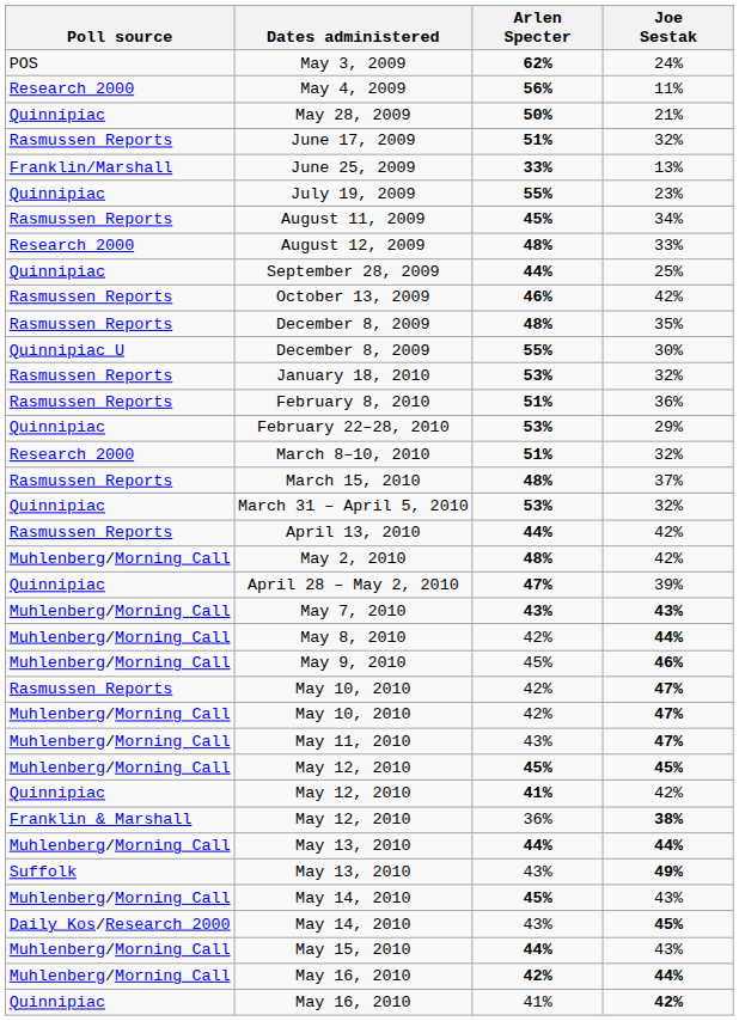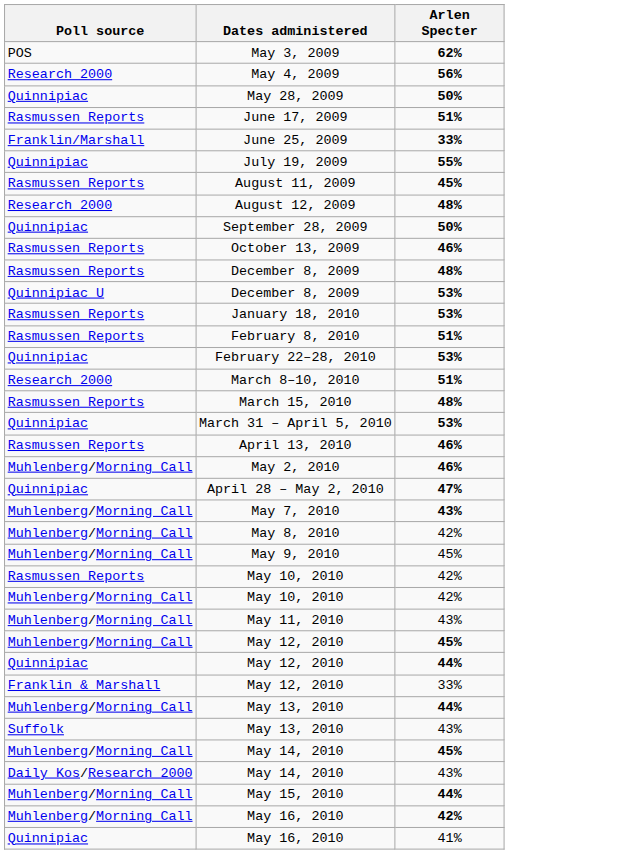 <table class="wikitable" style="text-align:center">
 <tr valign=bottom>
 <th>Poll source</th>
 <th>Dates administered</th>
 <th style="width:100px;">Arlen<br>Specter</th>
-<th style="width:100px;">Joe<br>Sestak</th>
 </tr>
 <tr>
 <td align=left>POS</td>
 <td>May 3, 2009</td>
 <td><strong>62%</strong></td>
-<td>24%</td>
 </tr>
 <tr>
 <td align=left><a href='#'>Research 2000</a></td>
 <td>May 4, 2009</td>
 <td><strong>56%</strong></td>
-<td>11%</td>
 </tr>
 <tr>
 <td align=left><a href='#'>Quinnipiac</a></td>
 <td>May 28, 2009</td>
 <td><strong>50%</strong></td>
-<td>21%</td>
 </tr>
 <tr>
 <td align=left><a href='#'>Rasmussen Reports</a></td>
 <td>June 17, 2009</td>
 <td><strong>51%</strong></td>
-<td>32%</td>
 </tr>
 <tr>
 <td align=left><a href='#'>Franklin/Marshall</a></td>
 <td>June 25, 2009</td>
 <td><strong>33%</strong></td>
-<td>13%</td>
 </tr>
 <tr>
 <td align=left><a href='#'>Quinnipiac</a></td>
 <td>July 19, 2009</td>
 <td><strong>55%</strong></td>
-<td>23%</td>
 </tr>
 <tr>
 <td align=left><a href='#'>Rasmussen Reports</a></td>
 <td>August 11, 2009</td>
 <td><strong>45%</strong></td>
-<td>34%</td>
 </tr>
 <tr>
 <td align=left><a href='#'>Research 2000</a></td>
 <td>August 12, 2009</td>
 <td><strong>48%</strong></td>
-<td>33%</td>
 </tr>
 <tr>
 <td align=left><a href='#'>Quinnipiac</a></td>
 <td>September 28, 2009</td>
-<td><strong>44%</strong></td>
-<td>25%</td>
+<td><strong>50%</strong></td>
 </tr>
 <tr>
 <td align=left><a href='#'>Rasmussen Reports</a></td>
 <td>October 13, 2009</td>
 <td><strong>46%</strong></td>
-<td>42%</td>
 </tr>
 <tr>
 <td align=left><a href='#'>Rasmussen Reports</a></td>
 <td>December 8, 2009</td>
 <td><strong>48%</strong></td>
-<td>35%</td>
 </tr>
 <tr>
 <td align=left><a href='#'>Quinnipiac U</a></td>
 <td>December 8, 2009</td>
-<td><strong>55%</strong></td>
-<td>30%</td>
+<td><strong>53%</strong></td>
 </tr>
 <tr>
 <td align=left><a href='#'>Rasmussen Reports</a></td>
 <td>January 18, 2010</td>
 <td><strong>53%</strong></td>
-<td>32%</td>
 </tr>
 <tr>
 <td align=left><a href='#'>Rasmussen Reports</a></td>
 <td>February 8, 2010</td>
 <td><strong>51%</strong></td>
-<td>36%</td>
 </tr>
 <tr>
 <td align=left><a href='#'>Quinnipiac</a></td>
 <td>February 22–28, 2010</td>
 <td><strong>53%</strong></td>
-<td>29%</td>
 </tr>
 <tr>
 <td align=left><a href='#'>Research 2000</a></td>
 <td>March 8–10, 2010</td>
 <td><strong>51%</strong></td>
-<td>32%</td>
 </tr>
 <tr>
 <td align=left><a href='#'>Rasmussen Reports</a></td>
 <td>March 15, 2010</td>
 <td><strong>48%</strong></td>
-<td>37%</td>
 </tr>
 <tr>
 <td align=left><a href='#'>Quinnipiac</a></td>
 <td>March 31 – April 5, 2010</td>
 <td><strong>53%</strong></td>
-<td>32%</td>
 </tr>
 <tr>
 <td align=left><a href='#'>Rasmussen Reports</a></td>
 <td>April 13, 2010</td>
-<td><strong>44%</strong></td>
-<td>42%</td>
+<td><strong>46%</strong></td>
 </tr>
 <tr>
 <td align=left><a href='#'>Muhlenberg</a>/<a href='#'>Morning Call</a></td>
 <td>May 2, 2010</td>
-<td><strong>48%</strong></td>
-<td>42%</td>
+<td><strong>46%</strong></td>
 </tr>
 <tr>
 <td align=left><a href='#'>Quinnipiac</a></td>
 <td>April 28 – May 2, 2010</td>
 <td><strong>47%</strong></td>
-<td>39%</td>
 </tr>
 <tr>
 <td align=left><a href='#'>Muhlenberg</a>/<a href='#'>Morning Call</a></td>
 <td>May 7, 2010</td>
-<td><strong>43%</strong></td>
 <td><strong>43%</strong></td>
 </tr>
 <tr>
 <td align=left><a href='#'>Muhlenberg</a>/<a href='#'>Morning Call</a></td>
 <td>May 8, 2010</td>
 <td>42%</td>
-<td><strong>44%</strong></td>
 </tr>
 <tr>
 <td align=left><a href='#'>Muhlenberg</a>/<a href='#'>Morning Call</a></td>
 <td>May 9, 2010</td>
 <td>45%</td>
-<td><strong>46%</strong></td>
 </tr>
 <tr>
 <td align=left><a href='#'>Rasmussen Reports</a></td>
 <td>May 10, 2010</td>
 <td>42%</td>
-<td><strong>47%</strong></td>
 </tr>
 <tr>
 <td align=left><a href='#'>Muhlenberg</a>/<a href='#'>Morning Call</a></td>
 <td>May 10, 2010</td>
 <td>42%</td>
-<td><strong>47%</strong></td>
 </tr>
 <tr>
 <td align=left><a href='#'>Muhlenberg</a>/<a href='#'>Morning Call</a></td>
 <td>May 11, 2010</td>
 <td>43%</td>
-<td><strong>47%</strong></td>
 </tr>
 <tr>
 <td align=left><a href='#'>Muhlenberg</a>/<a href='#'>Morning Call</a></td>
 <td>May 12, 2010</td>
 <td><strong>45%</strong></td>
-<td><strong>45%</strong></td>
 </tr>
 <tr>
 <td align=left><a href='#'>Quinnipiac</a></td>
 <td>May 12, 2010</td>
-<td><strong>41%</strong></td>
-<td align=Center>42%</td>
+<td><strong>44%</strong></td>
 </tr>
 <tr>
 <td align=left><a href='#'>Franklin & Marshall</a></td>
 <td>May 12, 2010</td>
-<td>36%</td>
-<td><strong>38%</strong></td>
+<td>33%</td>
 </tr>
 <tr>
 <td align=left><a href='#'>Muhlenberg</a>/<a href='#'>Morning Call</a></td>
 <td>May 13, 2010</td>
-<td><strong>44%</strong></td>
 <td><strong>44%</strong></td>
 </tr>
 <tr>
 <td align=left><a href='#'>Suffolk</a></td>
 <td>May 13, 2010</td>
 <td>43%</td>
-<td><strong>49%</strong></td>
 </tr>
 <tr>
 <td align=left><a href='#'>Muhlenberg</a>/<a href='#'>Morning Call</a></td>
 <td>May 14, 2010</td>
 <td><strong>45%</strong></td>
-<td>43%</td>
 </tr>
 <tr>
 <td align=left><a href='#'>Daily Kos</a>/<a href='#'>Research 2000</a></td>
 <td>May 14, 2010</td>
 <td>43%</td>
-<td><strong>45%</strong></td>
 </tr>
 <tr>
 <td align=left><a href='#'>Muhlenberg</a>/<a href='#'>Morning Call</a></td>
 <td>May 15, 2010</td>
 <td><strong>44%</strong></td>
-<td>43%</td>
 </tr>
 <tr>
 <td align=left><a href='#'>Muhlenberg</a>/<a href='#'>Morning Call</a></td>
 <td>May 16, 2010</td>
 <td><strong>42%</strong></td>
-<td><strong>44%</strong></td>
 </tr>
 <tr>
 <td align=left><a href='#'>Quinnipiac</a></td>
 <td>May 16, 2010</td>
 <td>41%</td>
-<td><strong>42%</strong></td>
 </tr>
 </table>
